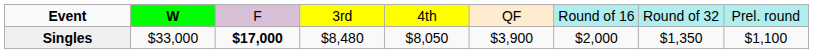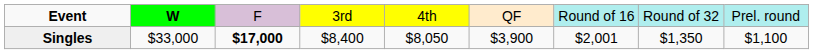 <table class=wikitable style=font-size:95%;text-align:center>
 <tr>
 <td style="width:130px"><strong>Event</strong></td>
 <td style="width:85px; background:lime"><strong>W</strong></td>
 <td style="width:85px; background:thistle">F</td>
 <td style="width:85px; background:#ffff00">3rd</td>
 <td style="width:85px; background:#ffff00">4th</td>
 <td style="width:85px; background:#ffebcd">QF</td>
 <td style="width:85px; background:#afeeee">Round of 16</td>
 <td style="width:85px; background:#afeeee">Round of 32</td>
 <td style="width:85px; background:#afeeee">Prel. round</td>
 </tr>
 <tr>
 <th style=background:#efefef>Singles </th>
 <td>$33,000</td>
 <td><strong>$17,000</strong></td>
-<td>$8,480</td>
+<td>$8,400</td>
 <td>$8,050</td>
 <td>$3,900</td>
-<td>$2,000</td>
+<td>$2,001</td>
 <td>$1,350</td>
 <td>$1,100</td>
 </tr>
 </table>
